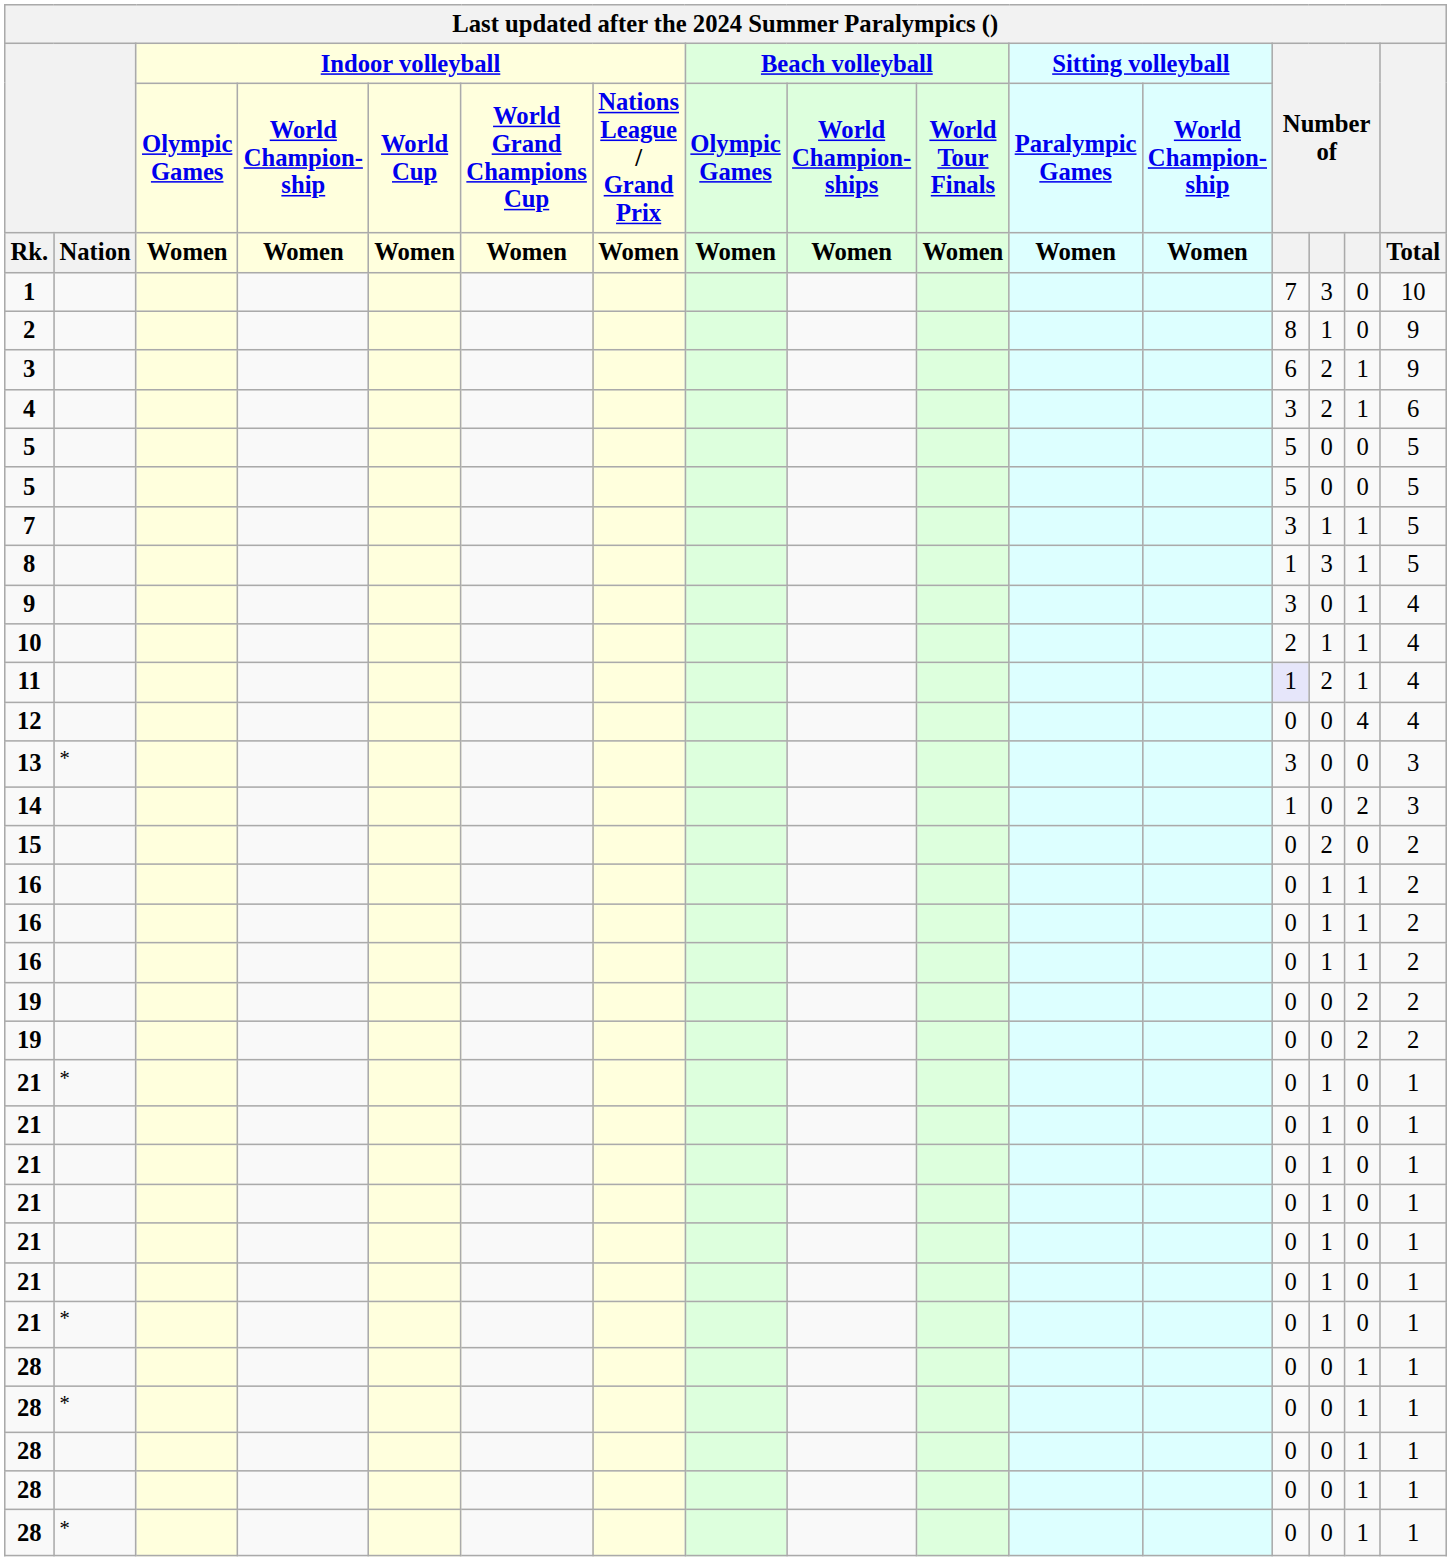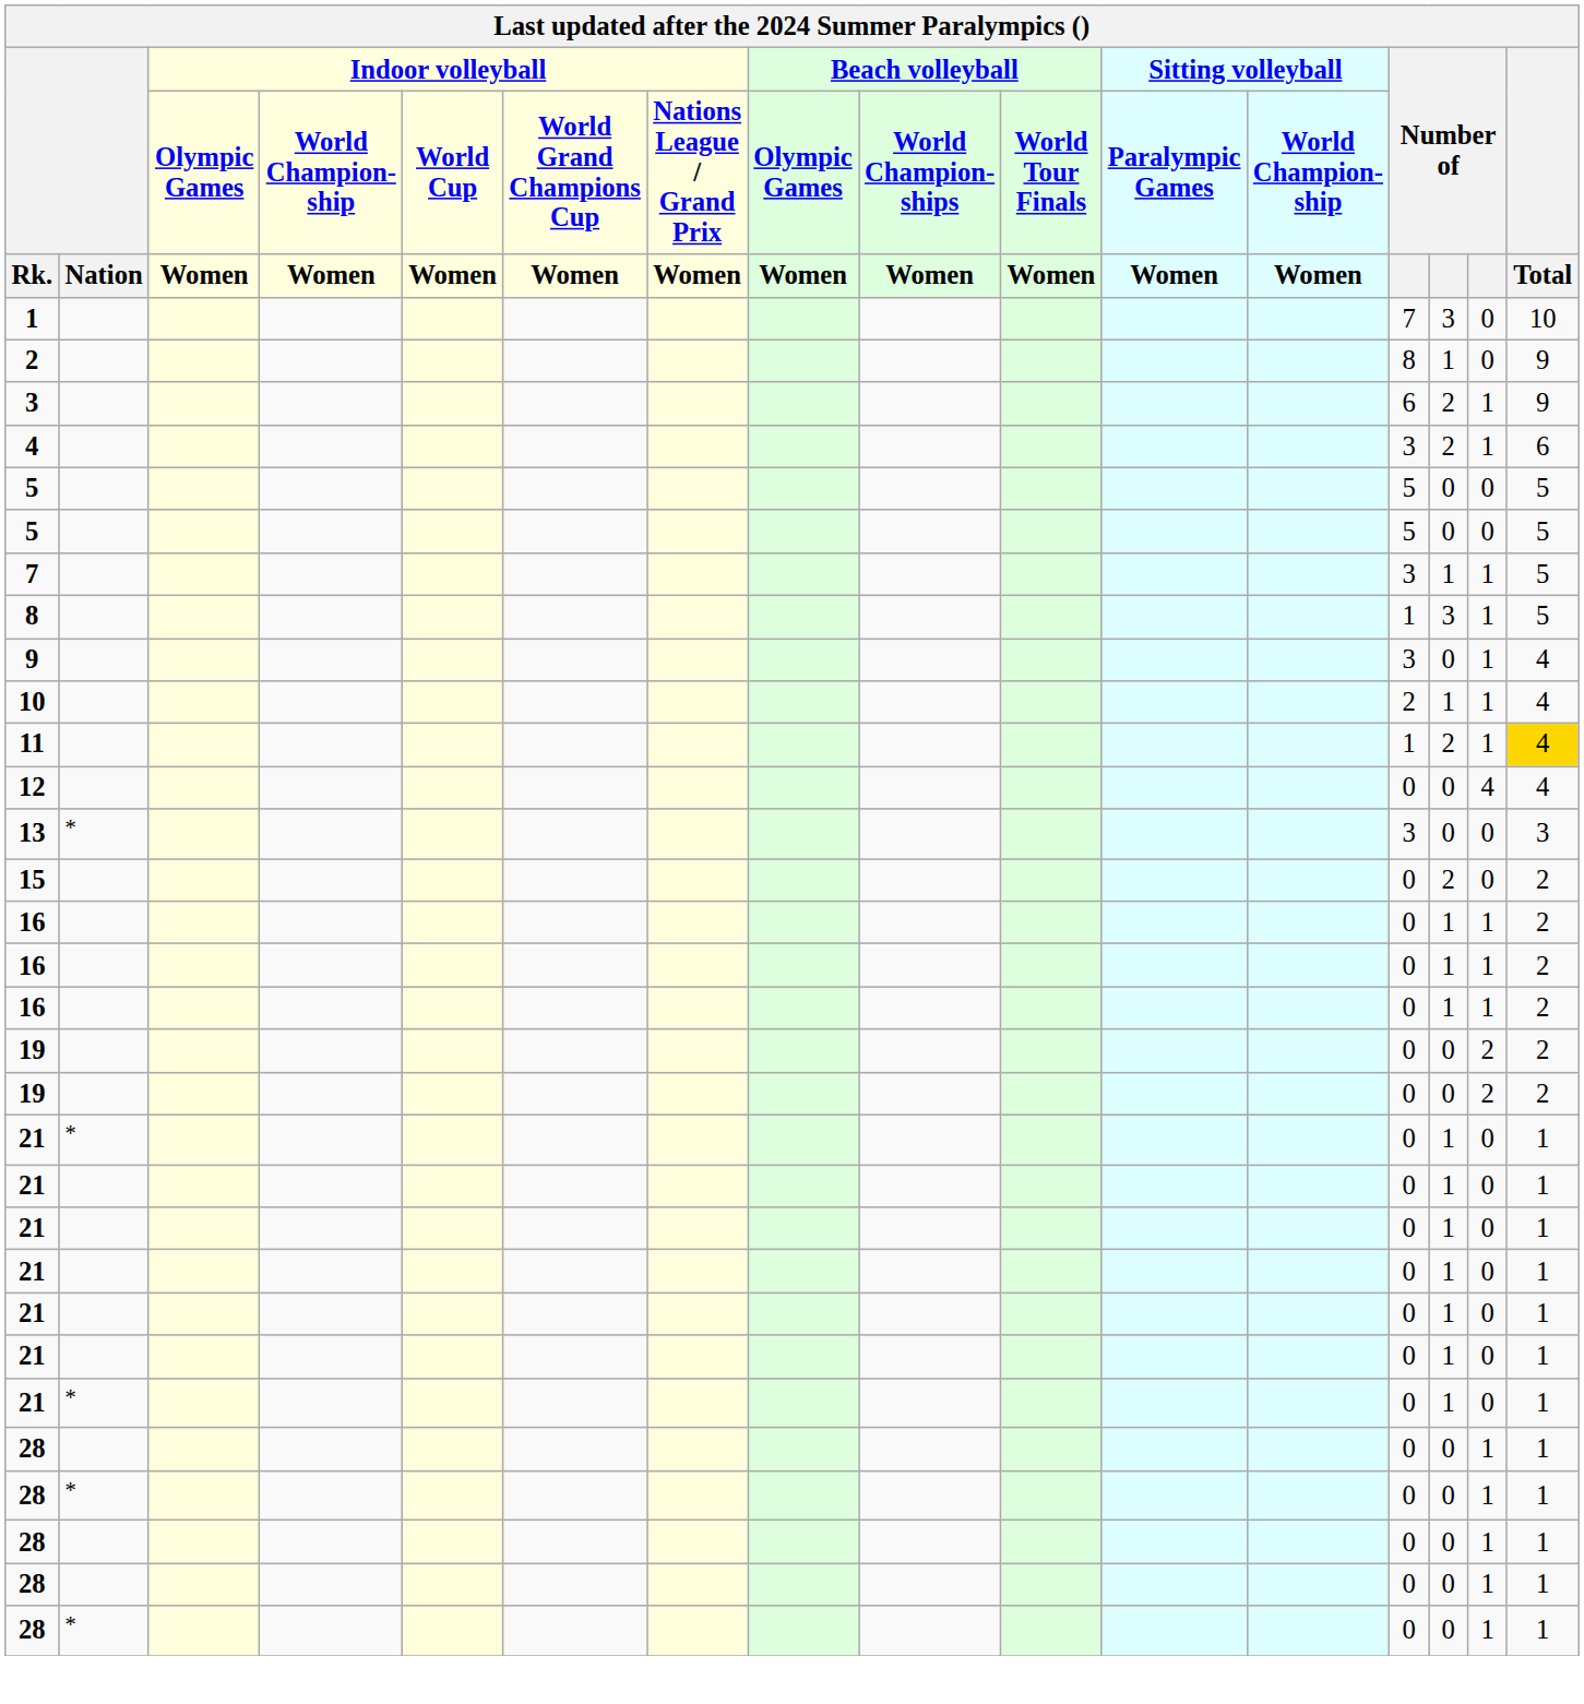 <table class="wikitable" style="margin-top:0em; text-align:center; font-size:100%;">
 <tr>
 <th colspan="16">Last updated after the 2024 Summer Paralympics ()</th>
 </tr>
 <tr>
 <th rowspan="2" colspan="2"></th>
 <th colspan="5" style="background:#ffd;"><a href='#'>Indoor volleyball</a></th>
 <th colspan="3" style="background:#dfd;"><a href='#'>Beach volleyball</a></th>
 <th colspan="2" style="background:#dff;"><a href='#'>Sitting volleyball</a></th>
 <th rowspan="2" colspan="3">Number of</th>
 <th rowspan="2"></th>
 </tr>
 <tr>
 <th style="background:#ffd;"><a href='#'>Olympic Games</a></th>
 <th style="background:#ffd;"><a href='#'>World Champion-<br>ship</a></th>
 <th style="background:#ffd;"><a href='#'>World Cup</a></th>
 <th style="background:#ffd;"><a href='#'>World Grand Champions Cup</a></th>
 <th style="background:#ffd;"><a href='#'>Nations League</a> / <a href='#'>Grand Prix</a></th>
 <th style="background:#dfd;"><a href='#'>Olympic Games</a></th>
 <th style="background:#dfd;"><a href='#'>World Champion-<br>ships</a></th>
 <th style="background:#dfd;"><a href='#'>World Tour Finals</a></th>
 <th style="background:#dff;"><a href='#'>Paralympic Games</a></th>
 <th style="background:#dff;"><a href='#'>World Champion-<br>ship</a></th>
 </tr>
 <tr>
 <th style="width:1em;">Rk.</th>
 <th>Nation</th>
 <th style="background:#ffd; width:1em;">Women</th>
 <th style="background:#ffd; width:1em;">Women</th>
 <th style="background:#ffd; width:1em;">Women</th>
 <th style="background:#ffd; width:1em;">Women</th>
 <th style="background:#ffd; width:1em;">Women</th>
 <th style="background:#dfd; width:1em;">Women</th>
 <th style="background:#dfd; width:1em;">Women</th>
 <th style="background:#dfd; width:1em;">Women</th>
 <th style="background:#dff; width:1em;">Women</th>
 <th style="background:#dff; width:1em;">Women</th>
 <th style="width:1em;"></th>
 <th style="width:1em;"></th>
 <th style="width:1em;"></th>
 <th style="width:1em;">Total</th>
 </tr>
 <tr>
 <td><strong>1</strong></td>
 <td style="text-align:left;"></td>
 <td style="background:#ffd;"></td>
 <td></td>
 <td style="background:#ffd;"></td>
 <td></td>
 <td style="background:#ffd;"></td>
 <td style="background:#dfd;"></td>
 <td></td>
 <td style="background:#dfd;"></td>
 <td style="background:#dff;"></td>
 <td style="background:#dff;"></td>
 <td>7</td>
 <td>3</td>
 <td>0</td>
 <td>10</td>
 </tr>
 <tr>
 <td><strong>2</strong></td>
 <td style="text-align:left;"></td>
 <td style="background:#ffd;"></td>
 <td></td>
 <td style="background:#ffd;"></td>
 <td></td>
 <td style="background:#ffd;"></td>
 <td style="background:#dfd;"></td>
 <td></td>
 <td style="background:#dfd;"></td>
 <td style="background:#dff;"></td>
 <td style="background:#dff;"></td>
 <td>8</td>
 <td>1</td>
 <td>0</td>
 <td>9</td>
 </tr>
 <tr>
 <td><strong>3</strong></td>
 <td style="text-align:left;"></td>
 <td style="background:#ffd;"></td>
 <td></td>
 <td style="background:#ffd;"></td>
 <td></td>
 <td style="background:#ffd;"></td>
 <td style="background:#dfd;"></td>
 <td></td>
 <td style="background:#dfd;"></td>
 <td style="background:#dff;"></td>
 <td style="background:#dff;"></td>
 <td>6</td>
 <td>2</td>
 <td>1</td>
 <td>9</td>
 </tr>
 <tr>
 <td><strong>4</strong></td>
 <td style="text-align:left;"></td>
 <td style="background:#ffd;"></td>
 <td></td>
 <td style="background:#ffd;"></td>
 <td></td>
 <td style="background:#ffd;"></td>
 <td style="background:#dfd;"></td>
 <td></td>
 <td style="background:#dfd;"></td>
 <td style="background:#dff;"></td>
 <td style="background:#dff;"></td>
 <td>3</td>
 <td>2</td>
 <td>1</td>
 <td>6</td>
 </tr>
 <tr>
 <td><strong>5</strong></td>
 <td style="text-align:left;"></td>
 <td style="background:#ffd;"></td>
 <td></td>
 <td style="background:#ffd;"></td>
 <td></td>
 <td style="background:#ffd;"></td>
 <td style="background:#dfd;"></td>
 <td></td>
 <td style="background:#dfd;"></td>
 <td style="background:#dff;"></td>
 <td style="background:#dff;"></td>
 <td>5</td>
 <td>0</td>
 <td>0</td>
 <td>5</td>
 </tr>
 <tr>
 <td><strong>5</strong></td>
 <td style="text-align:left;"></td>
 <td style="background:#ffd;"></td>
 <td></td>
 <td style="background:#ffd;"></td>
 <td></td>
 <td style="background:#ffd;"></td>
 <td style="background:#dfd;"></td>
 <td></td>
 <td style="background:#dfd;"></td>
 <td style="background:#dff;"></td>
 <td style="background:#dff;"></td>
 <td>5</td>
 <td>0</td>
 <td>0</td>
 <td>5</td>
 </tr>
 <tr>
 <td><strong>7</strong></td>
 <td style="text-align:left;"></td>
 <td style="background:#ffd;"></td>
 <td></td>
 <td style="background:#ffd;"></td>
 <td></td>
 <td style="background:#ffd;"></td>
 <td style="background:#dfd;"></td>
 <td></td>
 <td style="background:#dfd;"></td>
 <td style="background:#dff;"></td>
 <td style="background:#dff;"></td>
 <td>3</td>
 <td>1</td>
 <td>1</td>
 <td>5</td>
 </tr>
 <tr>
 <td><strong>8</strong></td>
 <td style="text-align:left;"></td>
 <td style="background:#ffd;"></td>
 <td></td>
 <td style="background:#ffd;"></td>
 <td></td>
 <td style="background:#ffd;"></td>
 <td style="background:#dfd;"></td>
 <td></td>
 <td style="background:#dfd;"></td>
 <td style="background:#dff;"></td>
 <td style="background:#dff;"></td>
 <td>1</td>
 <td>3</td>
 <td>1</td>
 <td>5</td>
 </tr>
 <tr>
 <td><strong>9</strong></td>
 <td style="text-align:left;"></td>
 <td style="background:#ffd;"></td>
 <td></td>
 <td style="background:#ffd;"></td>
 <td></td>
 <td style="background:#ffd;"></td>
 <td style="background:#dfd;"></td>
 <td></td>
 <td style="background:#dfd;"></td>
 <td style="background:#dff;"></td>
 <td style="background:#dff;"></td>
 <td>3</td>
 <td>0</td>
 <td>1</td>
 <td>4</td>
 </tr>
 <tr>
 <td><strong>10</strong></td>
 <td style="text-align:left;"></td>
 <td style="background:#ffd;"></td>
 <td></td>
 <td style="background:#ffd;"></td>
 <td></td>
 <td style="background:#ffd;"></td>
 <td style="background:#dfd;"></td>
 <td></td>
 <td style="background:#dfd;"></td>
 <td style="background:#dff;"></td>
 <td style="background:#dff;"></td>
 <td>2</td>
 <td>1</td>
 <td>1</td>
 <td>4</td>
 </tr>
 <tr>
 <td><strong>11</strong></td>
 <td style="text-align:left;"></td>
 <td style="background:#ffd;"></td>
 <td></td>
 <td style="background:#ffd;"></td>
 <td></td>
 <td style="background:#ffd;"></td>
 <td style="background:#dfd;"></td>
 <td></td>
 <td style="background:#dfd;"></td>
 <td style="background:#dff;"></td>
 <td style="background:#dff;"></td>
-<td style="background: lavender;">1</td>
+<td>1</td>
 <td>2</td>
 <td>1</td>
-<td>4</td>
+<td style="background: gold;">4</td>
 </tr>
 <tr>
 <td><strong>12</strong></td>
 <td style="text-align:left;"></td>
 <td style="background:#ffd;"></td>
 <td></td>
 <td style="background:#ffd;"></td>
 <td></td>
 <td style="background:#ffd;"></td>
 <td style="background:#dfd;"></td>
 <td></td>
 <td style="background:#dfd;"></td>
 <td style="background:#dff;"></td>
 <td style="background:#dff;"></td>
 <td>0</td>
 <td>0</td>
 <td>4</td>
 <td>4</td>
 </tr>
 <tr>
 <td><strong>13</strong></td>
 <td style="text-align:left;"><em></em><sup>*</sup></td>
 <td style="background:#ffd;"></td>
 <td></td>
 <td style="background:#ffd;"></td>
 <td></td>
 <td style="background:#ffd;"></td>
 <td style="background:#dfd;"></td>
 <td></td>
 <td style="background:#dfd;"></td>
 <td style="background:#dff;"></td>
 <td style="background:#dff;"></td>
 <td>3</td>
 <td>0</td>
 <td>0</td>
-<td>3</td>
-</tr>
-<tr>
-<td><strong>14</strong></td>
-<td style="text-align:left;"></td>
-<td style="background:#ffd;"></td>
-<td></td>
-<td style="background:#ffd;"></td>
-<td></td>
-<td style="background:#ffd;"></td>
-<td style="background:#dfd;"></td>
-<td></td>
-<td style="background:#dfd;"></td>
-<td style="background:#dff;"></td>
-<td style="background:#dff;"></td>
-<td>1</td>
-<td>0</td>
-<td>2</td>
 <td>3</td>
 </tr>
 <tr>
 <td><strong>15</strong></td>
 <td style="text-align:left;"></td>
 <td style="background:#ffd;"></td>
 <td></td>
 <td style="background:#ffd;"></td>
 <td></td>
 <td style="background:#ffd;"></td>
 <td style="background:#dfd;"></td>
 <td></td>
 <td style="background:#dfd;"></td>
 <td style="background:#dff;"></td>
 <td style="background:#dff;"></td>
 <td>0</td>
 <td>2</td>
 <td>0</td>
 <td>2</td>
 </tr>
 <tr>
 <td><strong>16</strong></td>
 <td style="text-align:left;"></td>
 <td style="background:#ffd;"></td>
 <td></td>
 <td style="background:#ffd;"></td>
 <td></td>
 <td style="background:#ffd;"></td>
 <td style="background:#dfd;"></td>
 <td></td>
 <td style="background:#dfd;"></td>
 <td style="background:#dff;"></td>
 <td style="background:#dff;"></td>
 <td>0</td>
 <td>1</td>
 <td>1</td>
 <td>2</td>
 </tr>
 <tr>
 <td><strong>16</strong></td>
 <td style="text-align:left;"></td>
 <td style="background:#ffd;"></td>
 <td></td>
 <td style="background:#ffd;"></td>
 <td></td>
 <td style="background:#ffd;"></td>
 <td style="background:#dfd;"></td>
 <td></td>
 <td style="background:#dfd;"></td>
 <td style="background:#dff;"></td>
 <td style="background:#dff;"></td>
 <td>0</td>
 <td>1</td>
 <td>1</td>
 <td>2</td>
 </tr>
 <tr>
 <td><strong>16</strong></td>
 <td style="text-align:left;"></td>
 <td style="background:#ffd;"></td>
 <td></td>
 <td style="background:#ffd;"></td>
 <td></td>
 <td style="background:#ffd;"></td>
 <td style="background:#dfd;"></td>
 <td></td>
 <td style="background:#dfd;"></td>
 <td style="background:#dff;"></td>
 <td style="background:#dff;"></td>
 <td>0</td>
 <td>1</td>
 <td>1</td>
 <td>2</td>
 </tr>
 <tr>
 <td><strong>19</strong></td>
 <td style="text-align:left;"></td>
 <td style="background:#ffd;"></td>
 <td></td>
 <td style="background:#ffd;"></td>
 <td></td>
 <td style="background:#ffd;"></td>
 <td style="background:#dfd;"></td>
 <td></td>
 <td style="background:#dfd;"></td>
 <td style="background:#dff;"></td>
 <td style="background:#dff;"></td>
 <td>0</td>
 <td>0</td>
 <td>2</td>
 <td>2</td>
 </tr>
 <tr>
 <td><strong>19</strong></td>
 <td style="text-align:left;"></td>
 <td style="background:#ffd;"></td>
 <td></td>
 <td style="background:#ffd;"></td>
 <td></td>
 <td style="background:#ffd;"></td>
 <td style="background:#dfd;"></td>
 <td></td>
 <td style="background:#dfd;"></td>
 <td style="background:#dff;"></td>
 <td style="background:#dff;"></td>
 <td>0</td>
 <td>0</td>
 <td>2</td>
 <td>2</td>
 </tr>
 <tr>
 <td><strong>21</strong></td>
 <td style="text-align:left;"><em></em><sup>*</sup></td>
 <td style="background:#ffd;"></td>
 <td></td>
 <td style="background:#ffd;"></td>
 <td></td>
 <td style="background:#ffd;"></td>
 <td style="background:#dfd;"></td>
 <td></td>
 <td style="background:#dfd;"></td>
 <td style="background:#dff;"></td>
 <td style="background:#dff;"></td>
 <td>0</td>
 <td>1</td>
 <td>0</td>
 <td>1</td>
 </tr>
 <tr>
 <td><strong>21</strong></td>
 <td style="text-align:left;"></td>
 <td style="background:#ffd;"></td>
 <td></td>
 <td style="background:#ffd;"></td>
 <td></td>
 <td style="background:#ffd;"></td>
 <td style="background:#dfd;"></td>
 <td></td>
 <td style="background:#dfd;"></td>
 <td style="background:#dff;"></td>
 <td style="background:#dff;"></td>
 <td>0</td>
 <td>1</td>
 <td>0</td>
 <td>1</td>
 </tr>
 <tr>
 <td><strong>21</strong></td>
 <td style="text-align:left;"></td>
 <td style="background:#ffd;"></td>
 <td></td>
 <td style="background:#ffd;"></td>
 <td></td>
 <td style="background:#ffd;"></td>
 <td style="background:#dfd;"></td>
 <td></td>
 <td style="background:#dfd;"></td>
 <td style="background:#dff;"></td>
 <td style="background:#dff;"></td>
 <td>0</td>
 <td>1</td>
 <td>0</td>
 <td>1</td>
 </tr>
 <tr>
 <td><strong>21</strong></td>
 <td style="text-align:left;"></td>
 <td style="background:#ffd;"></td>
 <td></td>
 <td style="background:#ffd;"></td>
 <td></td>
 <td style="background:#ffd;"></td>
 <td style="background:#dfd;"></td>
 <td></td>
 <td style="background:#dfd;"></td>
 <td style="background:#dff;"></td>
 <td style="background:#dff;"></td>
 <td>0</td>
 <td>1</td>
 <td>0</td>
 <td>1</td>
 </tr>
 <tr>
 <td><strong>21</strong></td>
 <td style="text-align:left;"></td>
 <td style="background:#ffd;"></td>
 <td></td>
 <td style="background:#ffd;"></td>
 <td></td>
 <td style="background:#ffd;"></td>
 <td style="background:#dfd;"></td>
 <td></td>
 <td style="background:#dfd;"></td>
 <td style="background:#dff;"></td>
 <td style="background:#dff;"></td>
 <td>0</td>
 <td>1</td>
 <td>0</td>
 <td>1</td>
 </tr>
 <tr>
 <td><strong>21</strong></td>
 <td style="text-align:left;"></td>
 <td style="background:#ffd;"></td>
 <td></td>
 <td style="background:#ffd;"></td>
 <td></td>
 <td style="background:#ffd;"></td>
 <td style="background:#dfd;"></td>
 <td></td>
 <td style="background:#dfd;"></td>
 <td style="background:#dff;"></td>
 <td style="background:#dff;"></td>
 <td>0</td>
 <td>1</td>
 <td>0</td>
 <td>1</td>
 </tr>
 <tr>
 <td><strong>21</strong></td>
 <td style="text-align:left;"><em></em><sup>*</sup></td>
 <td style="background:#ffd;"></td>
 <td></td>
 <td style="background:#ffd;"></td>
 <td></td>
 <td style="background:#ffd;"></td>
 <td style="background:#dfd;"></td>
 <td></td>
 <td style="background:#dfd;"></td>
 <td style="background:#dff;"></td>
 <td style="background:#dff;"></td>
 <td>0</td>
 <td>1</td>
 <td>0</td>
 <td>1</td>
 </tr>
 <tr>
 <td><strong>28</strong></td>
 <td style="text-align:left;"></td>
 <td style="background:#ffd;"></td>
 <td></td>
 <td style="background:#ffd;"></td>
 <td></td>
 <td style="background:#ffd;"></td>
 <td style="background:#dfd;"></td>
 <td></td>
 <td style="background:#dfd;"></td>
 <td style="background:#dff;"></td>
 <td style="background:#dff;"></td>
 <td>0</td>
 <td>0</td>
 <td>1</td>
 <td>1</td>
 </tr>
 <tr>
 <td><strong>28</strong></td>
 <td style="text-align:left;"><em></em><sup>*</sup></td>
 <td style="background:#ffd;"></td>
 <td></td>
 <td style="background:#ffd;"></td>
 <td></td>
 <td style="background:#ffd;"></td>
 <td style="background:#dfd;"></td>
 <td></td>
 <td style="background:#dfd;"></td>
 <td style="background:#dff;"></td>
 <td style="background:#dff;"></td>
 <td>0</td>
 <td>0</td>
 <td>1</td>
 <td>1</td>
 </tr>
 <tr>
 <td><strong>28</strong></td>
 <td style="text-align:left;"></td>
 <td style="background:#ffd;"></td>
 <td></td>
 <td style="background:#ffd;"></td>
 <td></td>
 <td style="background:#ffd;"></td>
 <td style="background:#dfd;"></td>
 <td></td>
 <td style="background:#dfd;"></td>
 <td style="background:#dff;"></td>
 <td style="background:#dff;"></td>
 <td>0</td>
 <td>0</td>
 <td>1</td>
 <td>1</td>
 </tr>
 <tr>
 <td><strong>28</strong></td>
 <td style="text-align:left;"></td>
 <td style="background:#ffd;"></td>
 <td></td>
 <td style="background:#ffd;"></td>
 <td></td>
 <td style="background:#ffd;"></td>
 <td style="background:#dfd;"></td>
 <td></td>
 <td style="background:#dfd;"></td>
 <td style="background:#dff;"></td>
 <td style="background:#dff;"></td>
 <td>0</td>
 <td>0</td>
 <td>1</td>
 <td>1</td>
 </tr>
 <tr>
 <td><strong>28</strong></td>
 <td style="text-align:left;"><em></em><sup>*</sup></td>
 <td style="background:#ffd;"></td>
 <td></td>
 <td style="background:#ffd;"></td>
 <td></td>
 <td style="background:#ffd;"></td>
 <td style="background:#dfd;"></td>
 <td></td>
 <td style="background:#dfd;"></td>
 <td style="background:#dff;"></td>
 <td style="background:#dff;"></td>
 <td>0</td>
 <td>0</td>
 <td>1</td>
 <td>1</td>
 </tr>
 </table>
